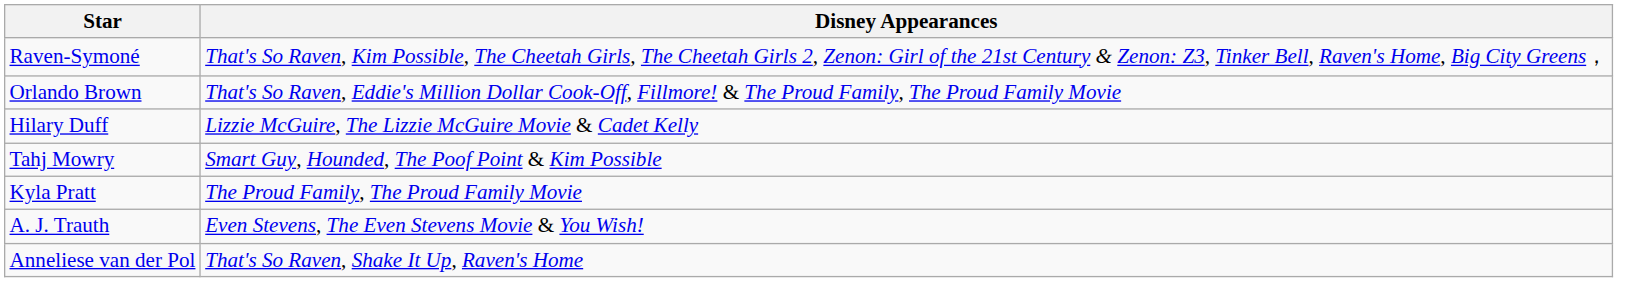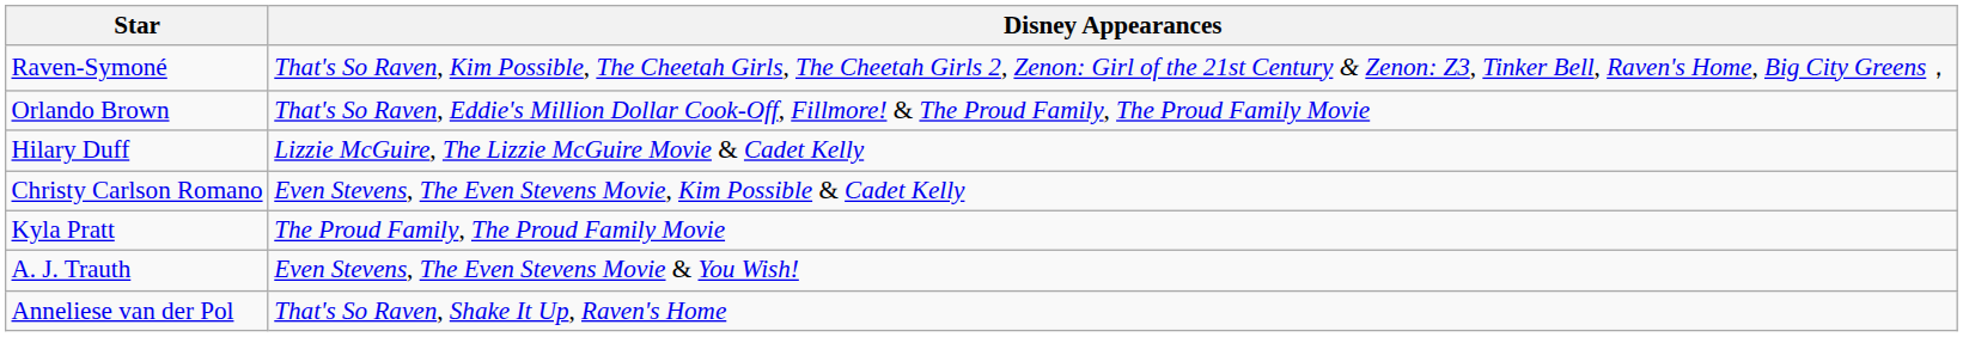 <table class="wikitable">
 <tr>
 <th>Star</th>
 <th>Disney Appearances</th>
 </tr>
 <tr>
 <td><a href='#'>Raven-Symoné</a></td>
 <td><em><a href='#'>That's So Raven</a></em>, <em><a href='#'>Kim Possible</a></em>, <em><a href='#'>The Cheetah Girls</a>, <a href='#'>The Cheetah Girls 2</a>,</em> <em><a href='#'>Zenon: Girl of the 21st Century</a> &</em> <em><a href='#'>Zenon: Z3</a></em>, <em><a href='#'>Tinker Bell</a></em>, <em><a href='#'>Raven's Home</a></em>, <em><a href='#'>Big City Greens</a></em>，</td>
 </tr>
 <tr>
 <td><a href='#'>Orlando Brown</a></td>
 <td><em><a href='#'>That's So Raven</a></em>, <em><a href='#'>Eddie's Million Dollar Cook-Off</a></em>, <em><a href='#'>Fillmore!</a></em> & <em><a href='#'>The Proud Family</a></em>, <em><a href='#'>The Proud Family Movie</a></em></td>
 </tr>
 <tr>
 <td><a href='#'>Hilary Duff</a></td>
 <td><em><a href='#'>Lizzie McGuire</a></em>, <em><a href='#'>The Lizzie McGuire Movie</a></em> & <em><a href='#'>Cadet Kelly</a></em></td>
 </tr>
 <tr>
-<td><a href='#'>Tahj Mowry</a></td>
-<td><em><a href='#'>Smart Guy</a></em>, <em><a href='#'>Hounded</a></em>, <em><a href='#'>The Poof Point</a></em> & <em><a href='#'>Kim Possible</a></em></td>
+<td><a href='#'>Christy Carlson Romano</a></td>
+<td><em><a href='#'>Even Stevens</a></em>, <em><a href='#'>The Even Stevens Movie</a></em>, <em><a href='#'>Kim Possible</a></em> & <em><a href='#'>Cadet Kelly</a></em></td>
 </tr>
 <tr>
 <td><a href='#'>Kyla Pratt</a></td>
 <td><em><a href='#'>The Proud Family</a></em>, <em> <a href='#'>The Proud Family Movie</a></em></td>
 </tr>
 <tr>
 <td><a href='#'>A. J. Trauth</a></td>
 <td><em><a href='#'>Even Stevens</a></em>, <em><a href='#'>The Even Stevens Movie</a></em> & <em><a href='#'>You Wish!</a></em></td>
 </tr>
 <tr>
 <td><a href='#'>Anneliese van der Pol</a></td>
 <td><em><a href='#'>That's So Raven</a></em>, <em><a href='#'>Shake It Up</a></em>, <em><a href='#'>Raven's Home</a></em></td>
 </tr>
 </table>
